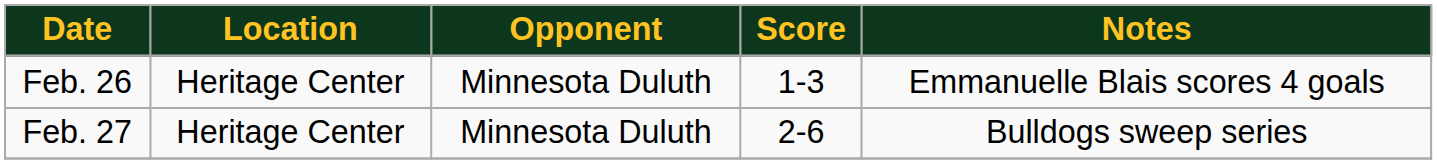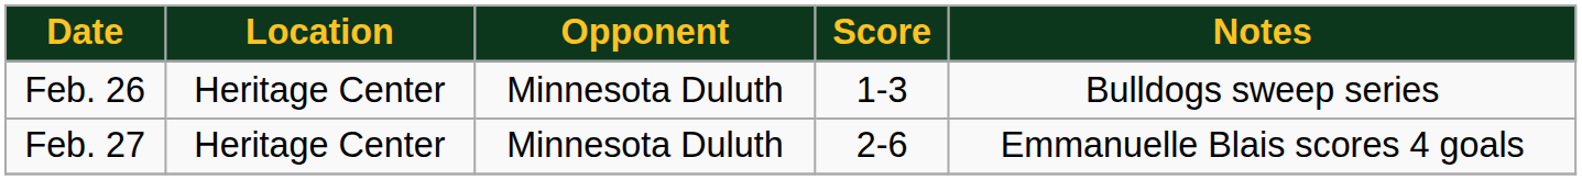 <table class="wikitable" width="80%">
 <tr align="center"  style="background:#0C371D;color:#ffc322;">
 <td><strong>Date</strong></td>
 <td><strong>Location</strong></td>
 <td><strong>Opponent</strong></td>
 <td><strong>Score</strong></td>
 <td><strong>Notes</strong></td>
 </tr>
 <tr align="center" bgcolor="">
 <td>Feb. 26</td>
 <td>Heritage Center</td>
 <td>Minnesota Duluth</td>
 <td>1-3</td>
-<td>Emmanuelle Blais scores 4 goals</td>
+<td>Bulldogs sweep series</td>
 </tr>
 <tr align="center" bgcolor="">
 <td>Feb. 27</td>
 <td>Heritage Center</td>
 <td>Minnesota Duluth</td>
 <td>2-6</td>
-<td>Bulldogs sweep series</td>
+<td>Emmanuelle Blais scores 4 goals</td>
 </tr>
 <tr align="center" bgcolor="">
 </tr>
 </table>
